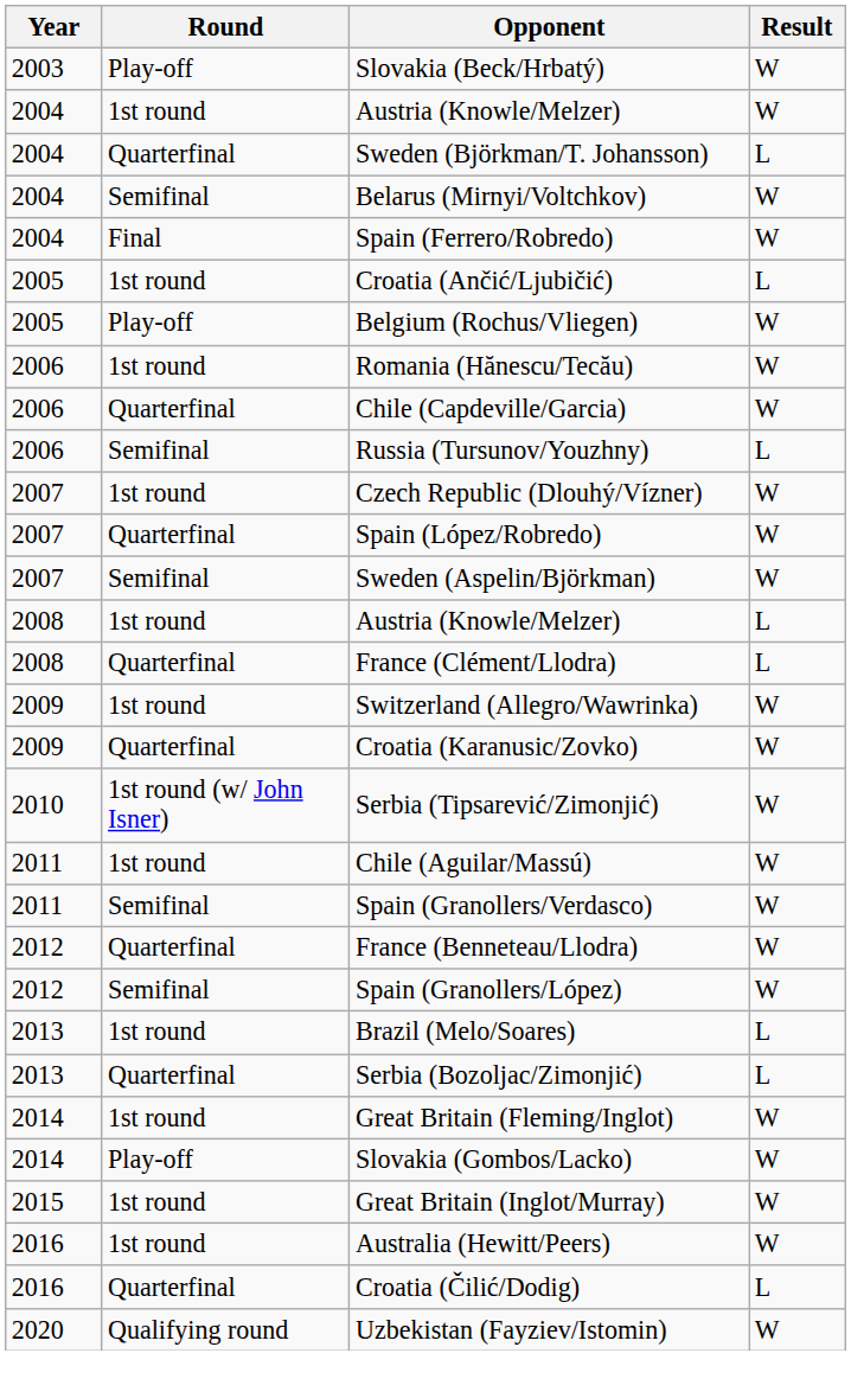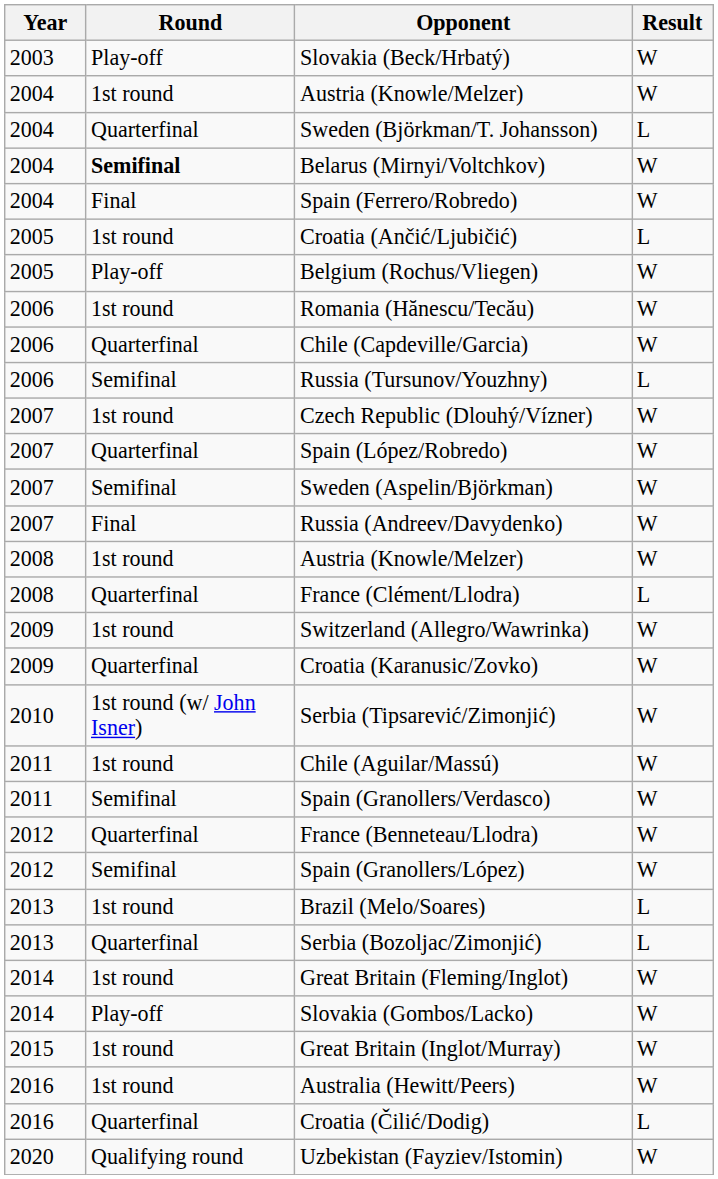 <table class="sortable wikitable" style=font-size:97%>
 <tr>
 <th width=50>Year</th>
 <th width=140>Round</th>
 <th width=230>Opponent</th>
 <th width=50>Result</th>
 </tr>
 <tr>
 <td>2003</td>
 <td>Play-off</td>
 <td> Slovakia (Beck/Hrbatý)</td>
 <td>W</td>
 </tr>
 <tr>
 <td>2004</td>
 <td>1st round</td>
 <td> Austria (Knowle/Melzer)</td>
 <td>W</td>
 </tr>
 <tr>
 <td>2004</td>
 <td>Quarterfinal</td>
 <td> Sweden (Björkman/T. Johansson)</td>
 <td>L</td>
 </tr>
 <tr>
 <td>2004</td>
-<td>Semifinal</td>
+<td><strong>Semifinal</strong></td>
 <td> Belarus (Mirnyi/Voltchkov)</td>
 <td>W</td>
 </tr>
 <tr>
 <td>2004</td>
 <td>Final</td>
 <td> Spain (Ferrero/Robredo)</td>
 <td>W</td>
 </tr>
 <tr>
 <td>2005</td>
 <td>1st round</td>
 <td> Croatia (Ančić/Ljubičić)</td>
 <td>L</td>
 </tr>
 <tr>
 <td>2005</td>
 <td>Play-off</td>
 <td> Belgium (Rochus/Vliegen)</td>
 <td>W</td>
 </tr>
 <tr>
 <td>2006</td>
 <td>1st round</td>
 <td> Romania (Hănescu/Tecău)</td>
 <td>W</td>
 </tr>
 <tr>
 <td>2006</td>
 <td>Quarterfinal</td>
 <td> Chile (Capdeville/Garcia)</td>
 <td>W</td>
 </tr>
 <tr>
 <td>2006</td>
 <td>Semifinal</td>
 <td> Russia (Tursunov/Youzhny)</td>
 <td>L</td>
 </tr>
 <tr>
 <td>2007</td>
 <td>1st round</td>
 <td> Czech Republic (Dlouhý/Vízner)</td>
 <td>W</td>
 </tr>
 <tr>
 <td>2007</td>
 <td>Quarterfinal</td>
 <td> Spain (López/Robredo)</td>
 <td>W</td>
 </tr>
 <tr>
 <td>2007</td>
 <td>Semifinal</td>
 <td> Sweden (Aspelin/Björkman)</td>
 <td>W</td>
 </tr>
 <tr>
+<td>2007</td>
+<td>Final</td>
+<td> Russia (Andreev/Davydenko)</td>
+<td>W</td>
+</tr>
+<tr>
 <td>2008</td>
 <td>1st round</td>
 <td> Austria (Knowle/Melzer)</td>
-<td>L</td>
+<td>W</td>
 </tr>
 <tr>
 <td>2008</td>
 <td>Quarterfinal</td>
 <td> France (Clément/Llodra)</td>
 <td>L</td>
 </tr>
 <tr>
 <td>2009</td>
 <td>1st round</td>
 <td> Switzerland (Allegro/Wawrinka)</td>
 <td>W</td>
 </tr>
 <tr>
 <td>2009</td>
 <td>Quarterfinal</td>
 <td> Croatia (Karanusic/Zovko)</td>
 <td>W</td>
 </tr>
 <tr>
 <td>2010</td>
 <td>1st round (w/ <a href='#'>John Isner</a>)</td>
 <td> Serbia (Tipsarević/Zimonjić)</td>
 <td>W</td>
 </tr>
 <tr>
 <td>2011</td>
 <td>1st round</td>
 <td> Chile (Aguilar/Massú)</td>
 <td>W</td>
 </tr>
 <tr>
 <td>2011</td>
 <td>Semifinal</td>
 <td> Spain (Granollers/Verdasco)</td>
 <td>W</td>
 </tr>
 <tr>
 <td>2012</td>
 <td>Quarterfinal</td>
 <td> France (Benneteau/Llodra)</td>
 <td>W</td>
 </tr>
 <tr>
 <td>2012</td>
 <td>Semifinal</td>
 <td> Spain (Granollers/López)</td>
 <td>W</td>
 </tr>
 <tr>
 <td>2013</td>
 <td>1st round</td>
 <td> Brazil (Melo/Soares)</td>
 <td>L</td>
 </tr>
 <tr>
 <td>2013</td>
 <td>Quarterfinal</td>
 <td> Serbia (Bozoljac/Zimonjić)</td>
 <td>L</td>
 </tr>
 <tr>
 <td>2014</td>
 <td>1st round</td>
 <td> Great Britain (Fleming/Inglot)</td>
 <td>W</td>
 </tr>
 <tr>
 <td>2014</td>
 <td>Play-off</td>
 <td> Slovakia (Gombos/Lacko)</td>
 <td>W</td>
 </tr>
 <tr>
 <td>2015</td>
 <td>1st round</td>
 <td> Great Britain (Inglot/Murray)</td>
 <td>W</td>
 </tr>
 <tr>
 <td>2016</td>
 <td>1st round</td>
 <td> Australia (Hewitt/Peers)</td>
 <td>W</td>
 </tr>
 <tr>
 <td>2016</td>
 <td>Quarterfinal</td>
 <td> Croatia (Čilić/Dodig)</td>
 <td>L</td>
 </tr>
 <tr>
 <td>2020</td>
 <td>Qualifying round</td>
 <td> Uzbekistan (Fayziev/Istomin)</td>
 <td>W</td>
 </tr>
 </table>
